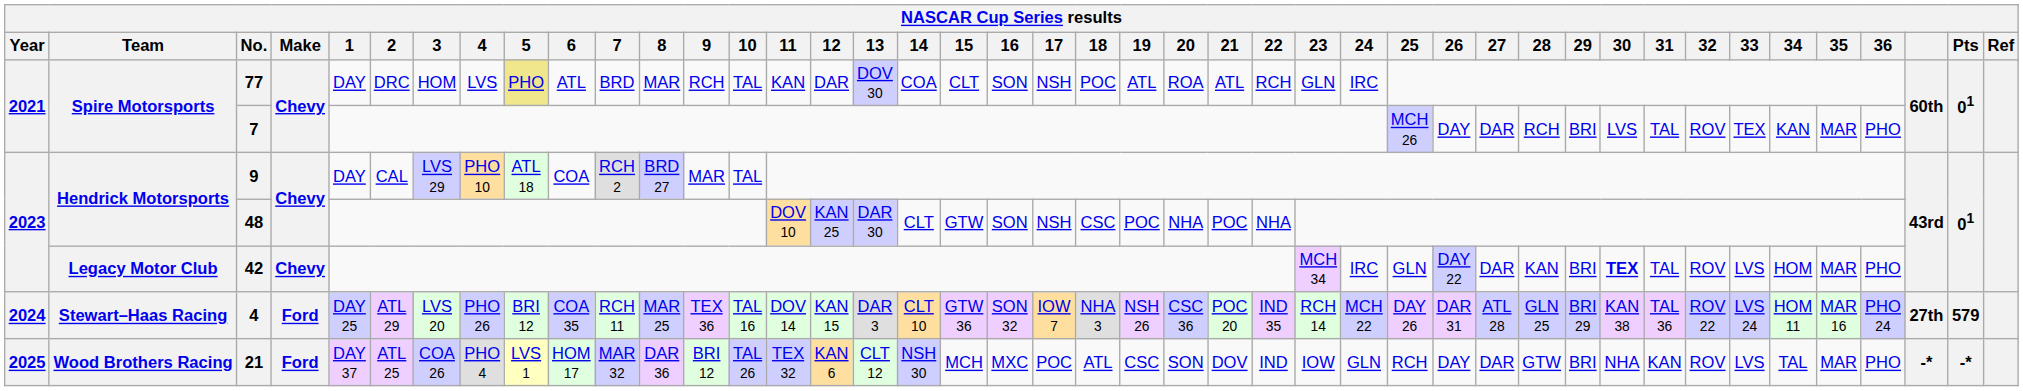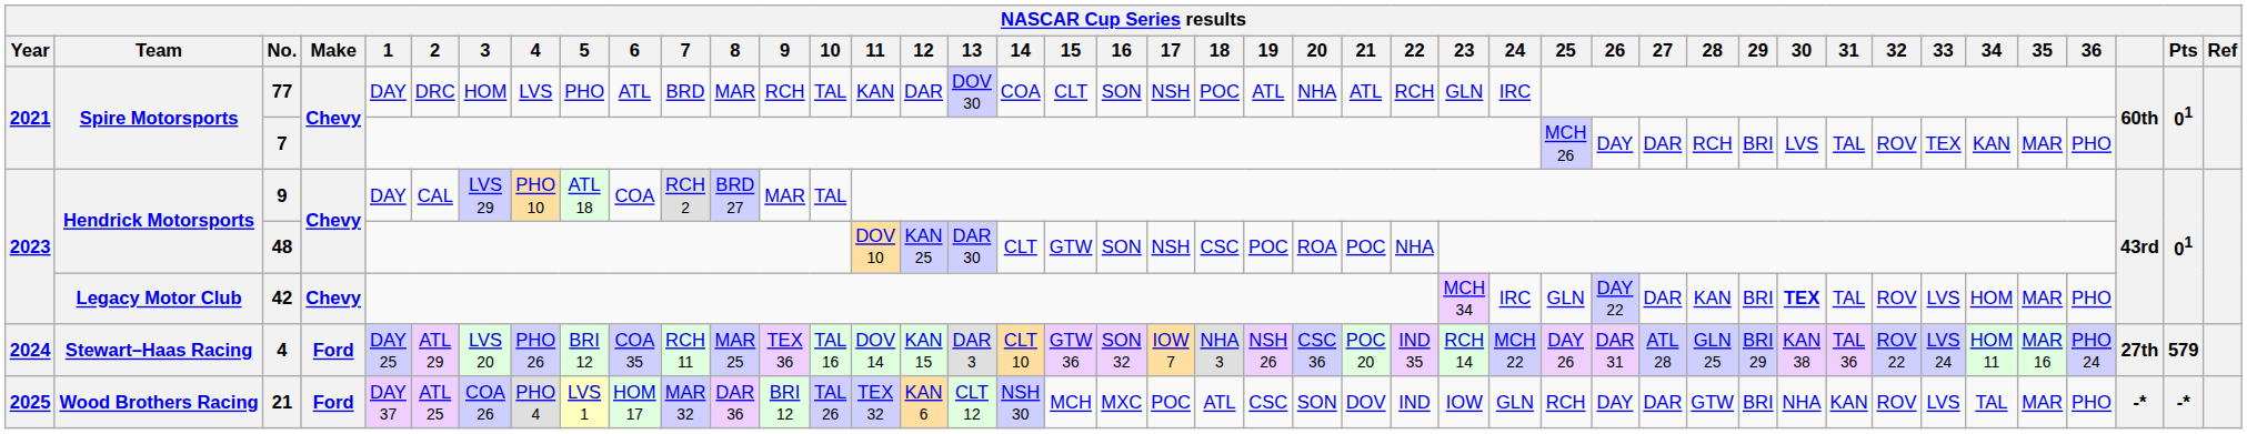 <table class="wikitable" style="text-align:center; font-size:75%">
 <tr>
 <th colspan=43><a href='#'>NASCAR Cup Series</a> results</th>
 </tr>
 <tr>
 <th>Year</th>
 <th>Team</th>
 <th>No.</th>
 <th>Make</th>
 <th>1</th>
 <th>2</th>
 <th>3</th>
 <th>4</th>
 <th>5</th>
 <th>6</th>
 <th>7</th>
 <th>8</th>
 <th>9</th>
 <th>10</th>
 <th>11</th>
 <th>12</th>
 <th>13</th>
 <th>14</th>
 <th>15</th>
 <th>16</th>
 <th>17</th>
 <th>18</th>
 <th>19</th>
 <th>20</th>
 <th>21</th>
 <th>22</th>
 <th>23</th>
 <th>24</th>
 <th>25</th>
 <th>26</th>
 <th>27</th>
 <th>28</th>
 <th>29</th>
 <th>30</th>
 <th>31</th>
 <th>32</th>
 <th>33</th>
 <th>34</th>
 <th>35</th>
 <th>36</th>
 <th></th>
 <th>Pts</th>
 <th>Ref</th>
 </tr>
 <tr>
 <th rowspan=2><a href='#'>2021</a></th>
 <th rowspan=2><a href='#'>Spire Motorsports</a></th>
 <th>77</th>
 <th rowspan=2><a href='#'>Chevy</a></th>
 <td><a href='#'>DAY</a></td>
 <td><a href='#'>DRC</a></td>
 <td><a href='#'>HOM</a></td>
 <td><a href='#'>LVS</a></td>
-<td style="background: khaki;"><a href='#'>PHO</a></td>
+<td><a href='#'>PHO</a></td>
 <td><a href='#'>ATL</a></td>
 <td><a href='#'>BRD</a></td>
 <td><a href='#'>MAR</a></td>
 <td><a href='#'>RCH</a></td>
 <td><a href='#'>TAL</a></td>
 <td><a href='#'>KAN</a></td>
 <td><a href='#'>DAR</a></td>
 <td style="background:#CFCFFF;"><a href='#'>DOV</a><br><small>30</small></td>
 <td><a href='#'>COA</a></td>
 <td><a href='#'>CLT</a></td>
 <td><a href='#'>SON</a></td>
 <td><a href='#'>NSH</a></td>
 <td><a href='#'>POC</a></td>
 <td><a href='#'>ATL</a></td>
-<td><a href='#'>ROA</a></td>
+<td><a href='#'>NHA</a></td>
 <td><a href='#'>ATL</a></td>
 <td><a href='#'>RCH</a></td>
 <td><a href='#'>GLN</a></td>
 <td><a href='#'>IRC</a></td>
 <td colspan=12></td>
 <th rowspan=2>60th</th>
 <th rowspan=2>0<sup>1</sup></th>
 <th rowspan=2></th>
 </tr>
 <tr>
 <th>7</th>
 <td colspan=24></td>
 <td style="background:#CFCFFF;"><a href='#'>MCH</a><br><small>26</small></td>
 <td><a href='#'>DAY</a></td>
 <td><a href='#'>DAR</a></td>
 <td><a href='#'>RCH</a></td>
 <td><a href='#'>BRI</a></td>
 <td><a href='#'>LVS</a></td>
 <td><a href='#'>TAL</a></td>
 <td><a href='#'>ROV</a></td>
 <td><a href='#'>TEX</a></td>
 <td><a href='#'>KAN</a></td>
 <td><a href='#'>MAR</a></td>
 <td><a href='#'>PHO</a></td>
 </tr>
 <tr>
 <th rowspan=3><a href='#'>2023</a></th>
 <th rowspan=2><a href='#'>Hendrick Motorsports</a></th>
 <th>9</th>
 <th rowspan=2><a href='#'>Chevy</a></th>
 <td><a href='#'>DAY</a></td>
 <td><a href='#'>CAL</a></td>
 <td style="background:#CFCFFF;"><a href='#'>LVS</a><br><small>29</small></td>
 <td style="background:#FFDF9F;"><a href='#'>PHO</a><br><small>10</small></td>
 <td style="background:#DFFFDF;"><a href='#'>ATL</a><br><small>18</small></td>
 <td><a href='#'>COA</a></td>
 <td style="background:#DFDFDF;"><a href='#'>RCH</a><br><small>2</small></td>
 <td style="background:#CFCFFF;"><a href='#'>BRD</a><br><small>27</small></td>
 <td><a href='#'>MAR</a></td>
 <td><a href='#'>TAL</a></td>
 <td colspan=26></td>
 <th rowspan=3>43rd</th>
 <th rowspan=3>0<sup>1</sup></th>
 <th rowspan=3></th>
 </tr>
 <tr>
 <th>48</th>
 <td colspan=10></td>
 <td style="background:#FFDF9F;"><a href='#'>DOV</a><br><small>10</small></td>
 <td style="background:#CFCFFF;"><a href='#'>KAN</a><br><small>25</small></td>
 <td style="background:#CFCFFF;"><a href='#'>DAR</a><br><small>30</small></td>
 <td><a href='#'>CLT</a></td>
 <td><a href='#'>GTW</a></td>
 <td><a href='#'>SON</a></td>
 <td><a href='#'>NSH</a></td>
 <td><a href='#'>CSC</a></td>
 <td><a href='#'>POC</a></td>
-<td><a href='#'>NHA</a></td>
+<td><a href='#'>ROA</a></td>
 <td><a href='#'>POC</a></td>
 <td><a href='#'>NHA</a></td>
 <td colspan=14></td>
 </tr>
 <tr>
 <th><a href='#'>Legacy Motor Club</a></th>
 <th>42</th>
 <th><a href='#'>Chevy</a></th>
 <td colspan=22></td>
 <td style="background:#EFCFFF;"><a href='#'>MCH</a><br><small>34</small></td>
 <td><a href='#'>IRC</a></td>
 <td><a href='#'>GLN</a></td>
 <td style="background:#CFCFFF;"><a href='#'>DAY</a><br><small>22</small></td>
 <td><a href='#'>DAR</a></td>
 <td><a href='#'>KAN</a></td>
 <td><a href='#'>BRI</a></td>
 <td><strong><a href='#'>TEX</a></strong></td>
 <td><a href='#'>TAL</a></td>
 <td><a href='#'>ROV</a></td>
 <td><a href='#'>LVS</a></td>
 <td><a href='#'>HOM</a></td>
 <td><a href='#'>MAR</a></td>
 <td><a href='#'>PHO</a></td>
 </tr>
 <tr>
 <th><a href='#'>2024</a></th>
 <th><a href='#'>Stewart–Haas Racing</a></th>
 <th>4</th>
 <th><a href='#'>Ford</a></th>
 <td style="background:#CFCFFF;"><a href='#'>DAY</a><br><small>25</small></td>
 <td style="background:#EFCFFF;"><a href='#'>ATL</a><br><small>29</small></td>
 <td style="background:#DFFFDF;"><a href='#'>LVS</a><br><small>20</small></td>
 <td style="background:#CFCFFF;"><a href='#'>PHO</a><br><small>26</small></td>
 <td style="background:#DFFFDF;"><a href='#'>BRI</a><br><small>12</small></td>
 <td style="background:#CFCFFF;"><a href='#'>COA</a><br><small>35</small></td>
 <td style="background:#DFFFDF;"><a href='#'>RCH</a><br><small>11</small></td>
 <td style="background:#CFCFFF;"><a href='#'>MAR</a><br><small>25</small></td>
 <td style="background:#EFCFFF;"><a href='#'>TEX</a><br><small>36</small></td>
 <td style="background:#DFFFDF;"><a href='#'>TAL</a><br><small>16</small></td>
 <td style="background:#DFFFDF;"><a href='#'>DOV</a><br><small>14</small></td>
 <td style="background:#DFFFDF;"><a href='#'>KAN</a><br><small>15</small></td>
 <td style="background:#DFDFDF;"><a href='#'>DAR</a><br><small>3</small></td>
 <td style="background:#FFDF9F;"><a href='#'>CLT</a><br><small>10</small></td>
 <td style="background:#EFCFFF;"><a href='#'>GTW</a><br><small>36</small></td>
 <td style="background:#EFCFFF;"><a href='#'>SON</a><br><small>32</small></td>
 <td style="background:#FFDF9F;"><a href='#'>IOW</a><br><small>7</small></td>
 <td style="background:#DFDFDF;"><a href='#'>NHA</a><br><small>3</small></td>
 <td style="background:#EFCFFF;"><a href='#'>NSH</a><br><small>26</small></td>
 <td style="background:#CFCFFF;"><a href='#'>CSC</a><br><small>36</small></td>
 <td style="background:#DFFFDF;"><a href='#'>POC</a><br><small>20</small></td>
 <td style="background:#EFCFFF;"><a href='#'>IND</a><br><small>35</small></td>
 <td style="background:#DFFFDF;"><a href='#'>RCH</a><br><small>14</small></td>
 <td style="background:#CFCFFF;"><a href='#'>MCH</a><br><small>22</small></td>
 <td style="background:#EFCFFF;"><a href='#'>DAY</a><br><small>26</small></td>
 <td style="background:#EFCFFF;"><a href='#'>DAR</a><br><small>31</small></td>
 <td style="background:#CFCFFF;"><a href='#'>ATL</a><br><small>28</small></td>
 <td style="background:#CFCFFF;"><a href='#'>GLN</a><br><small>25</small></td>
 <td style="background:#CFCFFF;"><a href='#'>BRI</a><br><small>29</small></td>
 <td style="background:#EFCFFF;"><a href='#'>KAN</a><br><small>38</small></td>
 <td style="background:#EFCFFF;"><a href='#'>TAL</a><br><small>36</small></td>
 <td style="background:#CFCFFF;"><a href='#'>ROV</a><br><small>22</small></td>
 <td style="background:#CFCFFF;"><a href='#'>LVS</a><br><small>24</small></td>
 <td style="background:#DFFFDF;"><a href='#'>HOM</a><br><small>11</small></td>
 <td style="background:#DFFFDF;"><a href='#'>MAR</a><br><small>16</small></td>
 <td style="background:#CFCFFF;"><a href='#'>PHO</a><br><small>24</small></td>
 <th>27th</th>
 <th>579</th>
 <th></th>
 </tr>
 <tr>
 <th><a href='#'>2025</a></th>
 <th><a href='#'>Wood Brothers Racing</a></th>
 <th>21</th>
 <th><a href='#'>Ford</a></th>
 <td style="background:#EFCFFF;"><a href='#'>DAY</a><br><small>37</small></td>
 <td style="background:#EFCFFF;"><a href='#'>ATL</a><br><small>25</small></td>
 <td style="background:#CFCFFF;"><a href='#'>COA</a><br><small>26</small></td>
 <td style="background:#DFDFDF;"><a href='#'>PHO</a><br><small>4</small></td>
 <td style="background:#FFFFBF;"><a href='#'>LVS</a><br><small>1</small></td>
 <td style="background:#DFFFDF;"><a href='#'>HOM</a><br><small>17</small></td>
 <td style="background:#CFCFFF;"><a href='#'>MAR</a><br><small>32</small></td>
 <td style="background:#EFCFFF;"><a href='#'>DAR</a><br><small>36</small></td>
 <td style="background:#DFFFDF;"><a href='#'>BRI</a><br><small>12</small></td>
 <td style="background:#CFCFFF;"><a href='#'>TAL</a><br><small>26</small></td>
 <td style="background:#CFCFFF;"><a href='#'>TEX</a><br><small>32</small></td>
 <td style="background:#FFDF9F;"><a href='#'>KAN</a><br><small>6</small></td>
 <td style="background:#DFFFDF;"><a href='#'>CLT</a><br><small>12</small></td>
 <td style="background:#CFCFFF;"><a href='#'>NSH</a><br><small>30</small></td>
 <td style="background:#;"><a href='#'>MCH</a><br><small></small></td>
 <td><a href='#'>MXC</a></td>
 <td><a href='#'>POC</a></td>
 <td><a href='#'>ATL</a></td>
 <td><a href='#'>CSC</a></td>
 <td><a href='#'>SON</a></td>
 <td><a href='#'>DOV</a></td>
 <td><a href='#'>IND</a></td>
 <td><a href='#'>IOW</a></td>
 <td><a href='#'>GLN</a></td>
 <td><a href='#'>RCH</a></td>
 <td><a href='#'>DAY</a></td>
 <td><a href='#'>DAR</a></td>
 <td><a href='#'>GTW</a></td>
 <td><a href='#'>BRI</a></td>
 <td><a href='#'>NHA</a></td>
 <td><a href='#'>KAN</a></td>
 <td><a href='#'>ROV</a></td>
 <td><a href='#'>LVS</a></td>
 <td><a href='#'>TAL</a></td>
 <td><a href='#'>MAR</a></td>
 <td><a href='#'>PHO</a></td>
 <th>-*</th>
 <th>-*</th>
 <th></th>
 </tr>
 </table>
